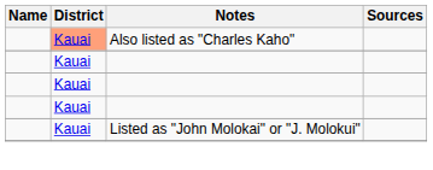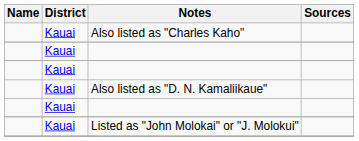 <table class="wikitable sortable" style="border-style:solid;border-width:1px;border-color:#808080" cellspacing="2" cellpadding="2">
 <tr>
 <th>Name</th>
 <th>District</th>
 <th !style="width:40%;">Notes</th>
 <th class="unsortable">Sources</th>
 </tr>
 <tr>
 <td></td>
-<td style="background: lightsalmon;"><a href='#'>Kauai</a></td>
+<td><a href='#'>Kauai</a></td>
 <td>Also listed as "Charles Kaho"</td>
 <td></td>
 </tr>
 <tr>
 </tr>
 <tr>
 <td></td>
 <td><a href='#'>Kauai</a></td>
 <td></td>
 <td></td>
 </tr>
 <tr>
 </tr>
 <tr>
 <td></td>
 <td><a href='#'>Kauai</a></td>
 <td></td>
 <td></td>
 </tr>
 <tr>
 <td></td>
 <td><a href='#'>Kauai</a></td>
+<td>Also listed as "D. N. Kamaliikaue"</td>
+<td></td>
+</tr>
+<tr>
+<td></td>
+<td><a href='#'>Kauai</a></td>
 <td></td>
 <td></td>
 </tr>
 <tr>
 </tr>
 <tr>
 <td></td>
 <td><a href='#'>Kauai</a></td>
 <td>Listed as "John Molokai" or "J. Molokui"</td>
 <td></td>
 </tr>
 <tr>
 </tr>
 </table>
